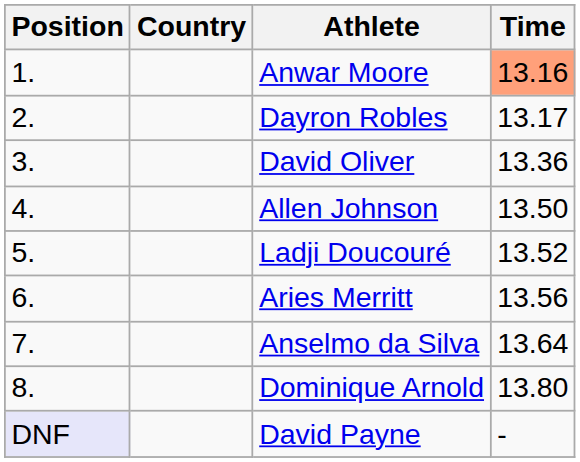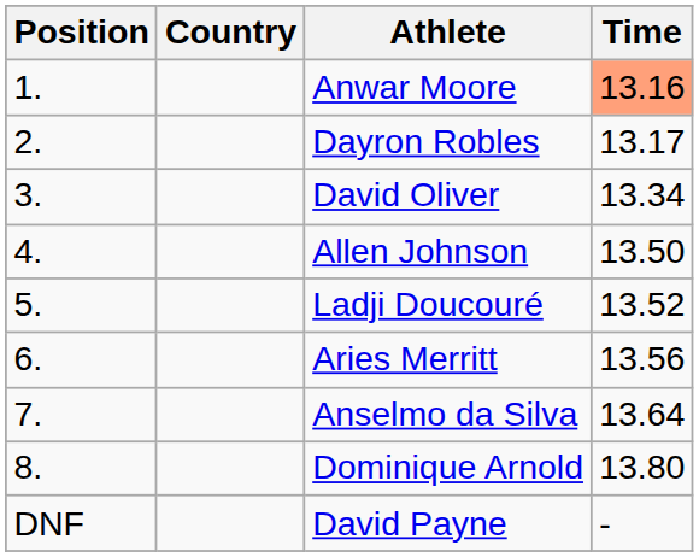 <table class="wikitable">
 <tr>
 <th>Position</th>
 <th>Country</th>
 <th>Athlete</th>
 <th>Time</th>
 </tr>
 <tr>
 <td>1.</td>
 <td></td>
 <td><a href='#'>Anwar Moore</a></td>
 <td style="background: lightsalmon;">13.16</td>
 </tr>
 <tr>
 <td>2.</td>
 <td></td>
 <td><a href='#'>Dayron Robles</a></td>
 <td>13.17</td>
 </tr>
 <tr>
 <td>3.</td>
 <td></td>
 <td><a href='#'>David Oliver</a></td>
-<td>13.36</td>
+<td>13.34</td>
 </tr>
 <tr>
 <td>4.</td>
 <td></td>
 <td><a href='#'>Allen Johnson</a></td>
 <td>13.50</td>
 </tr>
 <tr>
 <td>5.</td>
 <td></td>
 <td><a href='#'>Ladji Doucouré</a></td>
 <td>13.52</td>
 </tr>
 <tr>
 <td>6.</td>
 <td></td>
 <td><a href='#'>Aries Merritt</a></td>
 <td>13.56</td>
 </tr>
 <tr>
 <td>7.</td>
 <td></td>
 <td><a href='#'>Anselmo da Silva</a></td>
 <td>13.64</td>
 </tr>
 <tr>
 <td>8.</td>
 <td></td>
 <td><a href='#'>Dominique Arnold</a></td>
 <td>13.80</td>
 </tr>
 <tr>
-<td style="background: lavender;">DNF</td>
+<td>DNF</td>
 <td></td>
 <td><a href='#'>David Payne</a></td>
 <td>-</td>
 </tr>
 </table>
